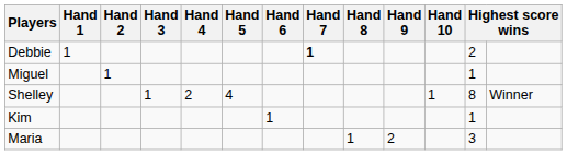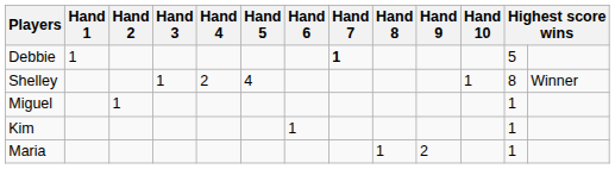 <table class="wikitable">
 <tr>
 <th>Players</th>
 <th>Hand<br>1</th>
 <th>Hand<br>2</th>
 <th>Hand<br>3</th>
 <th>Hand<br>4</th>
 <th>Hand<br>5</th>
 <th>Hand<br>6</th>
 <th>Hand<br>7</th>
 <th>Hand<br>8</th>
 <th>Hand<br>9</th>
 <th>Hand<br>10</th>
 <th colspan=2>Highest score<br> wins</th>
 </tr>
 <tr>
 <td>Debbie</td>
 <td>1</td>
 <td></td>
 <td></td>
 <td></td>
 <td></td>
 <td></td>
 <td><strong>1</strong></td>
 <td></td>
 <td></td>
 <td></td>
-<td>2</td>
-<td></td>
-</tr>
-<tr>
-<td>Miguel</td>
-<td></td>
-<td>1</td>
-<td></td>
-<td></td>
-<td></td>
-<td></td>
-<td></td>
-<td></td>
-<td></td>
-<td></td>
-<td>1</td>
+<td>5</td>
 <td></td>
 </tr>
 <tr>
 <td>Shelley</td>
 <td></td>
 <td></td>
 <td>1</td>
 <td>2</td>
 <td>4</td>
 <td></td>
 <td></td>
 <td></td>
 <td></td>
 <td>1</td>
 <td>8</td>
 <td>Winner</td>
+</tr>
+<tr>
+<td>Miguel</td>
+<td></td>
+<td>1</td>
+<td></td>
+<td></td>
+<td></td>
+<td></td>
+<td></td>
+<td></td>
+<td></td>
+<td></td>
+<td>1</td>
+<td></td>
 </tr>
 <tr>
 <td>Kim</td>
 <td></td>
 <td></td>
 <td></td>
 <td></td>
 <td></td>
 <td>1</td>
 <td></td>
 <td></td>
 <td></td>
 <td></td>
 <td>1</td>
 <td></td>
 </tr>
 <tr>
 <td>Maria</td>
 <td></td>
 <td></td>
 <td></td>
 <td></td>
 <td></td>
 <td></td>
 <td></td>
 <td>1</td>
 <td>2</td>
 <td></td>
-<td>3</td>
+<td>1</td>
 <td></td>
 </tr>
 </table>
